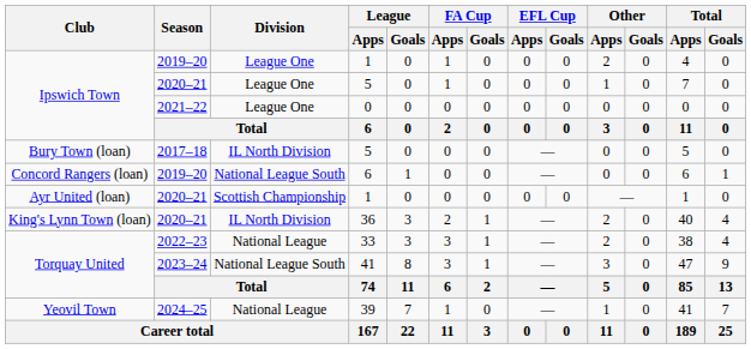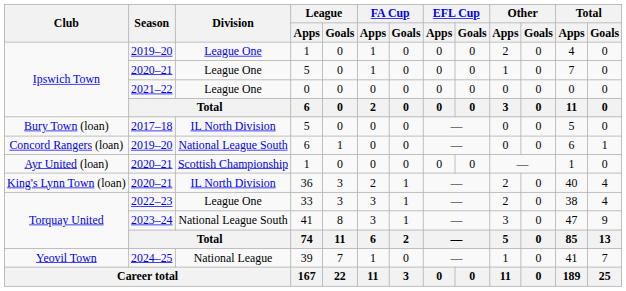 <table class="wikitable" style="text-align:center;">
 <tr>
 <th rowspan="2">Club</th>
 <th rowspan="2">Season</th>
 <th rowspan="2">Division</th>
 <th colspan="2">League</th>
 <th colspan="2"><a href='#'>FA Cup</a></th>
 <th colspan="2"><a href='#'>EFL Cup</a></th>
 <th colspan="2">Other</th>
 <th colspan="2">Total</th>
 </tr>
 <tr>
 <th>Apps</th>
 <th>Goals</th>
 <th>Apps</th>
 <th>Goals</th>
 <th>Apps</th>
 <th>Goals</th>
 <th>Apps</th>
 <th>Goals</th>
 <th>Apps</th>
 <th>Goals</th>
 </tr>
 <tr>
 <td rowspan="4"><a href='#'>Ipswich Town</a></td>
 <td><a href='#'>2019–20</a></td>
 <td><a href='#'>League One</a></td>
 <td>1</td>
 <td>0</td>
 <td>1</td>
 <td>0</td>
 <td>0</td>
 <td>0</td>
 <td>2</td>
 <td>0</td>
 <td>4</td>
 <td>0</td>
 </tr>
 <tr>
 <td><a href='#'>2020–21</a></td>
 <td>League One</td>
 <td>5</td>
 <td>0</td>
 <td>1</td>
 <td>0</td>
 <td>0</td>
 <td>0</td>
 <td>1</td>
 <td>0</td>
 <td>7</td>
 <td>0</td>
 </tr>
 <tr>
 <td><a href='#'>2021–22</a></td>
 <td>League One</td>
 <td>0</td>
 <td>0</td>
 <td>0</td>
 <td>0</td>
 <td>0</td>
 <td>0</td>
 <td>0</td>
 <td>0</td>
 <td>0</td>
 <td>0</td>
 </tr>
 <tr>
 <th colspan=2>Total</th>
 <th>6</th>
 <th>0</th>
 <th>2</th>
 <th>0</th>
 <th>0</th>
 <th>0</th>
 <th>3</th>
 <th>0</th>
 <th>11</th>
 <th>0</th>
 </tr>
 <tr>
 <td><a href='#'>Bury Town</a> (loan)</td>
 <td><a href='#'>2017–18</a></td>
 <td><a href='#'>IL North Division</a></td>
 <td>5</td>
 <td>0</td>
 <td>0</td>
 <td>0</td>
 <td colspan="2">—</td>
 <td>0</td>
 <td>0</td>
 <td>5</td>
 <td>0</td>
 </tr>
 <tr>
 <td><a href='#'>Concord Rangers</a> (loan)</td>
 <td><a href='#'>2019–20</a></td>
 <td><a href='#'>National League South</a></td>
 <td>6</td>
 <td>1</td>
 <td>0</td>
 <td>0</td>
 <td colspan="2">—</td>
 <td>0</td>
 <td>0</td>
 <td>6</td>
 <td>1</td>
 </tr>
 <tr>
 <td><a href='#'>Ayr United</a> (loan)</td>
 <td><a href='#'>2020–21</a></td>
 <td><a href='#'>Scottish Championship</a></td>
 <td>1</td>
 <td>0</td>
 <td>0</td>
 <td>0</td>
 <td>0</td>
 <td>0</td>
 <td colspan="2">—</td>
 <td>1</td>
 <td>0</td>
 </tr>
 <tr>
 <td><a href='#'>King's Lynn Town</a> (loan)</td>
 <td><a href='#'>2020–21</a></td>
 <td><a href='#'>IL North Division</a></td>
 <td>36</td>
 <td>3</td>
 <td>2</td>
 <td>1</td>
 <td colspan="2">—</td>
 <td>2</td>
 <td>0</td>
 <td>40</td>
 <td>4</td>
 </tr>
 <tr>
 <td rowspan="3"><a href='#'>Torquay United</a></td>
 <td><a href='#'>2022–23</a></td>
-<td>National League</td>
+<td>League One</td>
 <td>33</td>
 <td>3</td>
 <td>3</td>
 <td>1</td>
 <td colspan="2">—</td>
 <td>2</td>
 <td>0</td>
 <td>38</td>
 <td>4</td>
 </tr>
 <tr>
 <td><a href='#'>2023–24</a></td>
 <td>National League South</td>
 <td>41</td>
 <td>8</td>
 <td>3</td>
 <td>1</td>
 <td colspan="2">—</td>
 <td>3</td>
 <td>0</td>
 <td>47</td>
 <td>9</td>
 </tr>
 <tr>
 <th colspan=2>Total</th>
 <th>74</th>
 <th>11</th>
 <th>6</th>
 <th>2</th>
 <th colspan="2">—</th>
 <th>5</th>
 <th>0</th>
 <th>85</th>
 <th>13</th>
 </tr>
 <tr>
 <td><a href='#'>Yeovil Town</a></td>
 <td><a href='#'>2024–25</a></td>
 <td>National League</td>
 <td>39</td>
 <td>7</td>
 <td>1</td>
 <td>0</td>
 <td colspan="2">—</td>
 <td>1</td>
 <td>0</td>
 <td>41</td>
 <td>7</td>
 </tr>
 <tr>
 <th colspan=3>Career total</th>
 <th>167</th>
 <th>22</th>
 <th>11</th>
 <th>3</th>
 <th>0</th>
 <th>0</th>
 <th>11</th>
 <th>0</th>
 <th>189</th>
 <th>25</th>
 </tr>
 </table>
